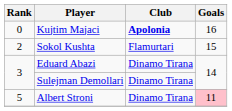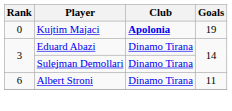 <table class="wikitable" style="text-align:center">
 <tr>
 <th>Rank</th>
 <th>Player</th>
 <th>Club</th>
 <th>Goals</th>
 </tr>
 <tr>
 <td>0</td>
 <td align="left"> <a href='#'>Kujtim Majaci</a></td>
 <td align="left"><strong><a href='#'>Apolonia</a></strong></td>
-<td>16</td>
-</tr>
-<tr>
-<td>2</td>
-<td align="left"> <a href='#'>Sokol Kushta</a></td>
-<td align="left"><a href='#'>Flamurtari</a></td>
-<td>15</td>
+<td>19</td>
 </tr>
 <tr>
 <td rowspan="2">3</td>
 <td align="left"> <a href='#'>Eduard Abazi</a></td>
 <td align="left"><a href='#'>Dinamo Tirana</a></td>
 <td rowspan="2">14</td>
 </tr>
 <tr>
 <td align="left"> <a href='#'>Sulejman Demollari</a></td>
 <td align="left"><a href='#'>Dinamo Tirana</a></td>
 </tr>
 <tr>
-<td>5</td>
+<td>6</td>
 <td align="left"> <a href='#'>Albert Stroni</a></td>
 <td align="left"><a href='#'>Dinamo Tirana</a></td>
-<td style="background: pink;">11</td>
+<td>11</td>
 </tr>
 <tr>
 </tr>
 </table>
